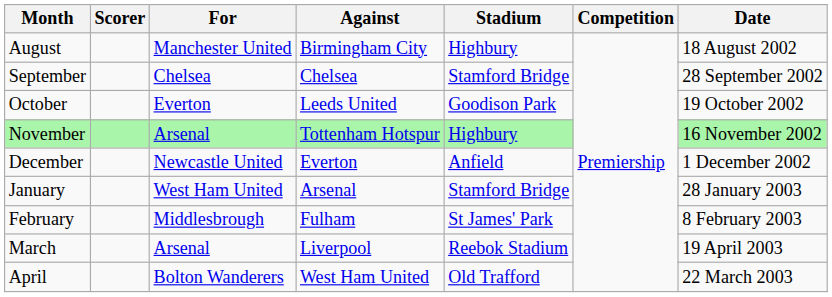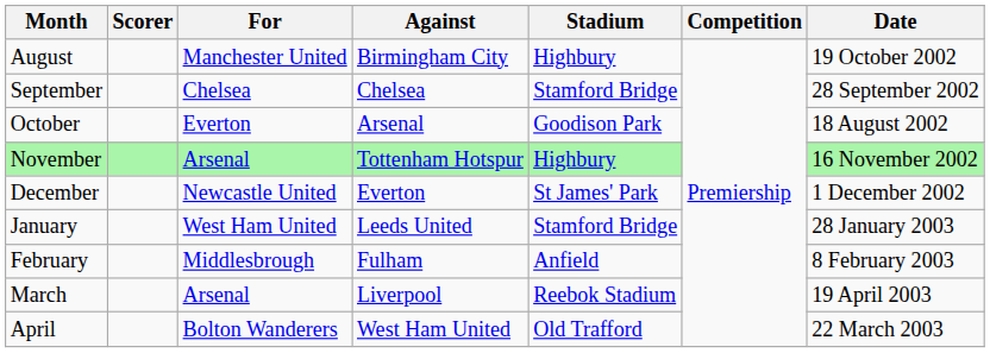 <table class="wikitable">
 <tr>
 <th>Month</th>
 <th>Scorer</th>
 <th>For</th>
 <th>Against</th>
 <th>Stadium</th>
 <th>Competition</th>
 <th>Date</th>
 </tr>
 <tr>
 <td>August</td>
 <td> </td>
 <td><a href='#'>Manchester United</a></td>
 <td><a href='#'>Birmingham City</a></td>
 <td><a href='#'>Highbury</a></td>
 <td rowspan=9><a href='#'>Premiership</a></td>
-<td>18 August 2002</td>
+<td>19 October 2002</td>
 </tr>
 <tr>
 <td>September</td>
 <td> </td>
 <td><a href='#'>Chelsea</a></td>
 <td><a href='#'>Chelsea</a></td>
 <td><a href='#'>Stamford Bridge</a></td>
 <td>28 September 2002</td>
 </tr>
 <tr>
 <td>October</td>
 <td> </td>
 <td><a href='#'>Everton</a></td>
-<td><a href='#'>Leeds United</a></td>
+<td><a href='#'>Arsenal</a></td>
 <td><a href='#'>Goodison Park</a></td>
-<td>19 October 2002</td>
+<td>18 August 2002</td>
 </tr>
 <tr>
 <td bgcolor=#A9F5A9>November</td>
 <td bgcolor=#A9F5A9> </td>
 <td bgcolor=#A9F5A9><a href='#'>Arsenal</a></td>
 <td bgcolor=#A9F5A9><a href='#'>Tottenham Hotspur</a></td>
 <td bgcolor=#A9F5A9><a href='#'>Highbury</a></td>
 <td bgcolor=#A9F5A9>16 November 2002</td>
 </tr>
 <tr>
 <td>December</td>
 <td> </td>
 <td><a href='#'>Newcastle United</a></td>
 <td><a href='#'>Everton</a></td>
-<td><a href='#'>Anfield</a></td>
+<td><a href='#'>St James' Park</a></td>
 <td>1 December 2002</td>
 </tr>
 <tr>
 <td>January</td>
 <td> </td>
 <td><a href='#'>West Ham United</a></td>
-<td><a href='#'>Arsenal</a></td>
+<td><a href='#'>Leeds United</a></td>
 <td><a href='#'>Stamford Bridge</a></td>
 <td>28 January 2003</td>
 </tr>
 <tr>
 <td>February</td>
 <td> </td>
 <td><a href='#'>Middlesbrough</a></td>
 <td><a href='#'>Fulham</a></td>
-<td><a href='#'>St James' Park</a></td>
+<td><a href='#'>Anfield</a></td>
 <td>8 February 2003</td>
 </tr>
 <tr>
 <td>March</td>
 <td> </td>
 <td><a href='#'>Arsenal</a></td>
 <td><a href='#'>Liverpool</a></td>
 <td><a href='#'>Reebok Stadium</a></td>
 <td>19 April 2003</td>
 </tr>
 <tr>
 <td>April</td>
 <td> </td>
 <td><a href='#'>Bolton Wanderers</a></td>
 <td><a href='#'>West Ham United</a></td>
 <td><a href='#'>Old Trafford</a></td>
 <td>22 March 2003</td>
 </tr>
 </table>
